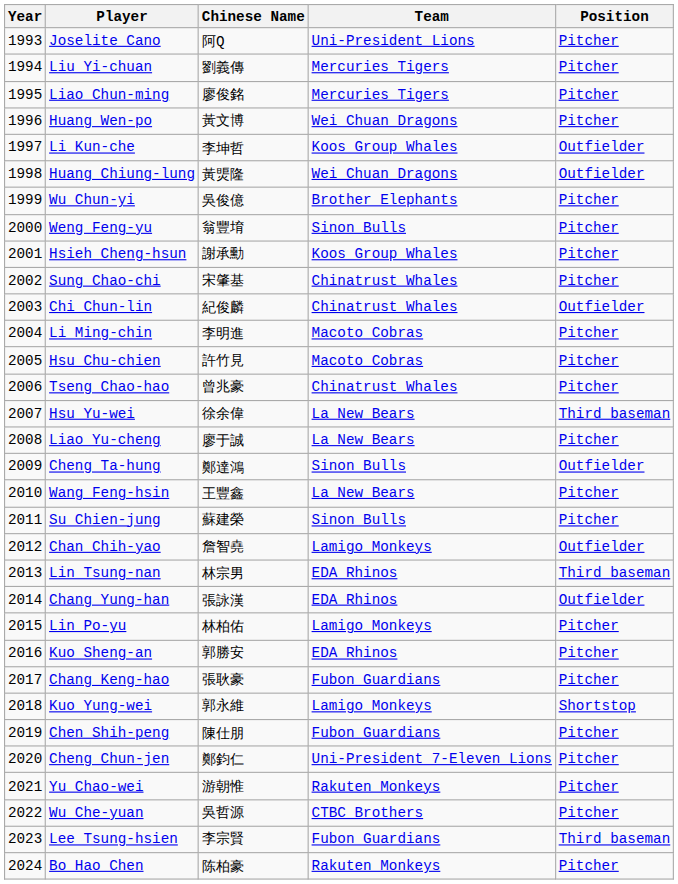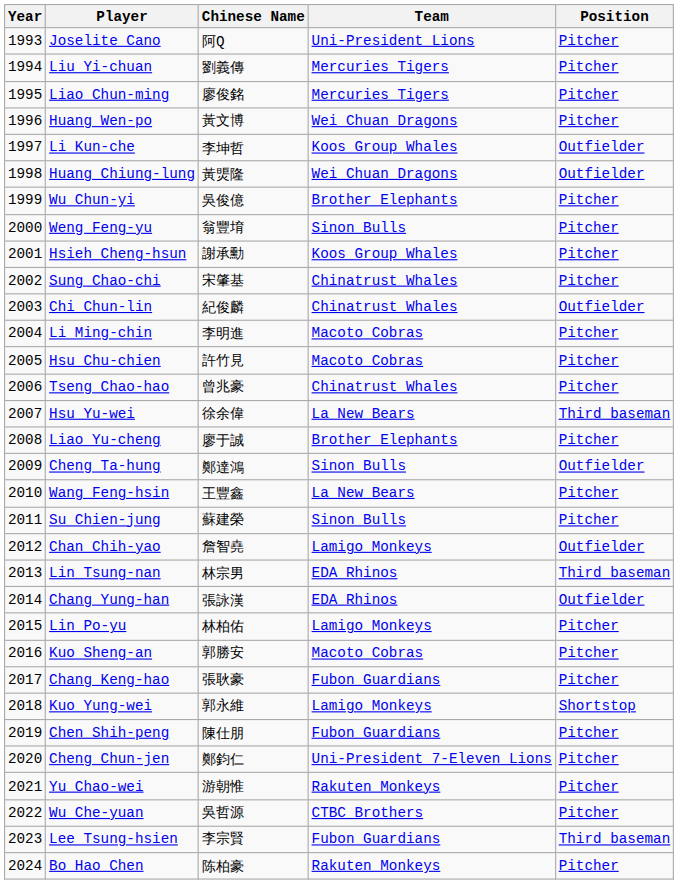 <table class="wikitable">
 <tr>
 <th>Year</th>
 <th>Player</th>
 <th>Chinese Name</th>
 <th>Team</th>
 <th>Position</th>
 </tr>
 <tr>
 <td>1993</td>
 <td> <a href='#'>Joselite Cano</a></td>
 <td>阿Q</td>
 <td><a href='#'>Uni-President Lions</a></td>
 <td><a href='#'>Pitcher</a></td>
 </tr>
 <tr>
 <td>1994</td>
 <td> <a href='#'>Liu Yi-chuan</a></td>
 <td>劉義傳</td>
 <td><a href='#'>Mercuries Tigers</a></td>
 <td><a href='#'>Pitcher</a></td>
 </tr>
 <tr>
 <td>1995</td>
 <td> <a href='#'>Liao Chun-ming</a></td>
 <td>廖俊銘</td>
 <td><a href='#'>Mercuries Tigers</a></td>
 <td><a href='#'>Pitcher</a></td>
 </tr>
 <tr>
 <td>1996</td>
 <td> <a href='#'>Huang Wen-po</a></td>
 <td>黃文博</td>
 <td><a href='#'>Wei Chuan Dragons</a></td>
 <td><a href='#'>Pitcher</a></td>
 </tr>
 <tr>
 <td>1997</td>
 <td> <a href='#'>Li Kun-che</a></td>
 <td>李坤哲</td>
 <td><a href='#'>Koos Group Whales</a></td>
 <td><a href='#'>Outfielder</a></td>
 </tr>
 <tr>
 <td>1998</td>
 <td> <a href='#'>Huang Chiung-lung</a></td>
 <td>黃煚隆</td>
 <td><a href='#'>Wei Chuan Dragons</a></td>
 <td><a href='#'>Outfielder</a></td>
 </tr>
 <tr>
 <td>1999</td>
 <td> <a href='#'>Wu Chun-yi</a></td>
 <td>吳俊億</td>
 <td><a href='#'>Brother Elephants</a></td>
 <td><a href='#'>Pitcher</a></td>
 </tr>
 <tr>
 <td>2000</td>
 <td> <a href='#'>Weng Feng-yu</a></td>
 <td>翁豐堉</td>
 <td><a href='#'>Sinon Bulls</a></td>
 <td><a href='#'>Pitcher</a></td>
 </tr>
 <tr>
 <td>2001</td>
 <td> <a href='#'>Hsieh Cheng-hsun</a></td>
 <td>謝承勳</td>
 <td><a href='#'>Koos Group Whales</a></td>
 <td><a href='#'>Pitcher</a></td>
 </tr>
 <tr>
 <td>2002</td>
 <td> <a href='#'>Sung Chao-chi</a></td>
 <td>宋肇基</td>
 <td><a href='#'>Chinatrust Whales</a></td>
 <td><a href='#'>Pitcher</a></td>
 </tr>
 <tr>
 <td>2003</td>
 <td> <a href='#'>Chi Chun-lin</a></td>
 <td>紀俊麟</td>
 <td><a href='#'>Chinatrust Whales</a></td>
 <td><a href='#'>Outfielder</a></td>
 </tr>
 <tr>
 <td>2004</td>
 <td> <a href='#'>Li Ming-chin</a></td>
 <td>李明進</td>
 <td><a href='#'>Macoto Cobras</a></td>
 <td><a href='#'>Pitcher</a></td>
 </tr>
 <tr>
 <td>2005</td>
 <td> <a href='#'>Hsu Chu-chien</a></td>
 <td>許竹見</td>
 <td><a href='#'>Macoto Cobras</a></td>
 <td><a href='#'>Pitcher</a></td>
 </tr>
 <tr>
 <td>2006</td>
 <td> <a href='#'>Tseng Chao-hao</a></td>
 <td>曾兆豪</td>
 <td><a href='#'>Chinatrust Whales</a></td>
 <td><a href='#'>Pitcher</a></td>
 </tr>
 <tr>
 <td>2007</td>
 <td> <a href='#'>Hsu Yu-wei</a></td>
 <td>徐余偉</td>
 <td><a href='#'>La New Bears</a></td>
 <td><a href='#'>Third baseman</a></td>
 </tr>
 <tr>
 <td>2008</td>
 <td> <a href='#'>Liao Yu-cheng</a></td>
 <td>廖于誠</td>
-<td><a href='#'>La New Bears</a></td>
+<td><a href='#'>Brother Elephants</a></td>
 <td><a href='#'>Pitcher</a></td>
 </tr>
 <tr>
 <td>2009</td>
 <td> <a href='#'>Cheng Ta-hung</a></td>
 <td>鄭達鴻</td>
 <td><a href='#'>Sinon Bulls</a></td>
 <td><a href='#'>Outfielder</a></td>
 </tr>
 <tr>
 <td>2010</td>
 <td> <a href='#'>Wang Feng-hsin</a></td>
 <td>王豐鑫</td>
 <td><a href='#'>La New Bears</a></td>
 <td><a href='#'>Pitcher</a></td>
 </tr>
 <tr>
 <td>2011</td>
 <td> <a href='#'>Su Chien-jung</a></td>
 <td>蘇建榮</td>
 <td><a href='#'>Sinon Bulls</a></td>
 <td><a href='#'>Pitcher</a></td>
 </tr>
 <tr>
 <td>2012</td>
 <td> <a href='#'>Chan Chih-yao</a></td>
 <td>詹智堯</td>
 <td><a href='#'>Lamigo Monkeys</a></td>
 <td><a href='#'>Outfielder</a></td>
 </tr>
 <tr>
 <td>2013</td>
 <td> <a href='#'>Lin Tsung-nan</a></td>
 <td>林宗男</td>
 <td><a href='#'>EDA Rhinos</a></td>
 <td><a href='#'>Third baseman</a></td>
 </tr>
 <tr>
 <td>2014</td>
 <td> <a href='#'>Chang Yung-han</a></td>
 <td>張詠漢</td>
 <td><a href='#'>EDA Rhinos</a></td>
 <td><a href='#'>Outfielder</a></td>
 </tr>
 <tr>
 <td>2015</td>
 <td> <a href='#'>Lin Po-yu</a></td>
 <td>林柏佑</td>
 <td><a href='#'>Lamigo Monkeys</a></td>
 <td><a href='#'>Pitcher</a></td>
 </tr>
 <tr>
 <td>2016</td>
 <td> <a href='#'>Kuo Sheng-an</a></td>
 <td>郭勝安</td>
-<td><a href='#'>EDA Rhinos</a></td>
+<td><a href='#'>Macoto Cobras</a></td>
 <td><a href='#'>Pitcher</a></td>
 </tr>
 <tr>
 <td>2017</td>
 <td> <a href='#'>Chang Keng-hao</a></td>
 <td>張耿豪</td>
 <td><a href='#'>Fubon Guardians</a></td>
 <td><a href='#'>Pitcher</a></td>
 </tr>
 <tr>
 <td>2018</td>
 <td> <a href='#'>Kuo Yung-wei</a></td>
 <td>郭永維</td>
 <td><a href='#'>Lamigo Monkeys</a></td>
 <td><a href='#'>Shortstop</a></td>
 </tr>
 <tr>
 <td>2019</td>
 <td> <a href='#'>Chen Shih-peng</a></td>
 <td>陳仕朋</td>
 <td><a href='#'>Fubon Guardians</a></td>
 <td><a href='#'>Pitcher</a></td>
 </tr>
 <tr>
 <td>2020</td>
 <td> <a href='#'>Cheng Chun-jen</a></td>
 <td>鄭鈞仁</td>
 <td><a href='#'>Uni-President 7-Eleven Lions</a></td>
 <td><a href='#'>Pitcher</a></td>
 </tr>
 <tr>
 <td>2021</td>
 <td> <a href='#'>Yu Chao-wei</a></td>
 <td>游朝惟</td>
 <td><a href='#'>Rakuten Monkeys</a></td>
 <td><a href='#'>Pitcher</a></td>
 </tr>
 <tr>
 <td>2022</td>
 <td> <a href='#'>Wu Che-yuan</a></td>
 <td>吳哲源</td>
 <td><a href='#'>CTBC Brothers</a></td>
 <td><a href='#'>Pitcher</a></td>
 </tr>
 <tr>
 <td>2023</td>
 <td> <a href='#'>Lee Tsung-hsien</a></td>
 <td>李宗賢</td>
 <td><a href='#'>Fubon Guardians</a></td>
 <td><a href='#'>Third baseman</a></td>
 </tr>
 <tr>
 <td>2024</td>
 <td> <a href='#'>Bo Hao Chen</a></td>
 <td>陈柏豪</td>
 <td><a href='#'>Rakuten Monkeys</a></td>
 <td><a href='#'>Pitcher</a></td>
 </tr>
 </table>
